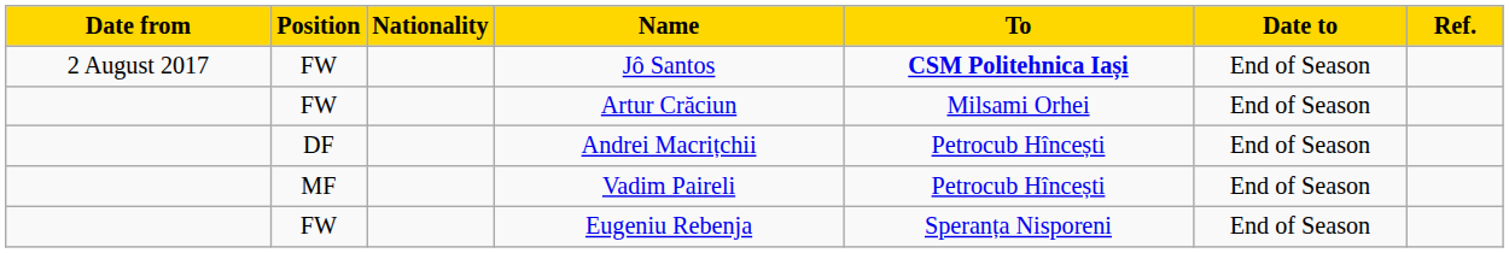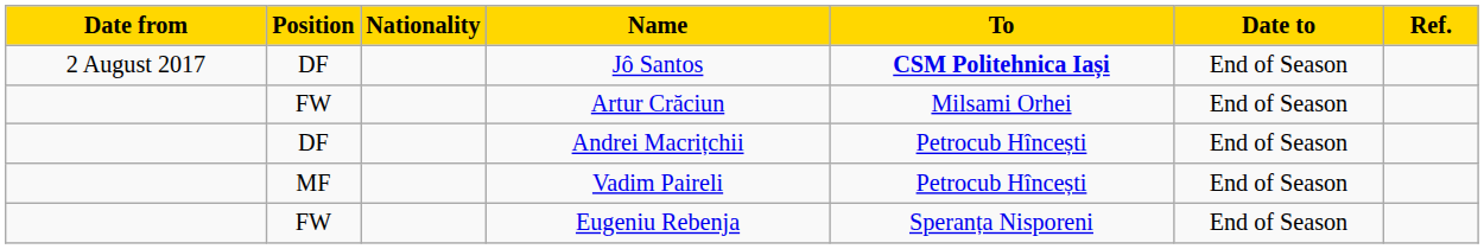 <table class="wikitable" style="text-align:center; font-size:90%; ">
 <tr>
 <th style="background:gold; color:black; width:150px;">Date from</th>
 <th style="background:gold; color:black; width:50px;">Position</th>
 <th style="background:gold; color:black; width:50px;">Nationality</th>
 <th style="background:gold; color:black; width:200px;">Name</th>
 <th style="background:gold; color:black; width:200px;">To</th>
 <th style="background:gold; color:black; width:120px;">Date to</th>
 <th style="background:gold; color:black; width:50px;">Ref.</th>
 </tr>
 <tr>
 <td>2 August 2017</td>
-<td>FW</td>
+<td>DF</td>
 <td></td>
 <td><a href='#'>Jô Santos</a></td>
 <td><strong><a href='#'>CSM Politehnica Iași</a></strong></td>
 <td>End of Season</td>
 <td></td>
 </tr>
 <tr>
 <td></td>
 <td>FW</td>
 <td></td>
 <td><a href='#'>Artur Crăciun</a></td>
 <td><a href='#'>Milsami Orhei</a></td>
 <td>End of Season</td>
 <td></td>
 </tr>
 <tr>
 <td></td>
 <td>DF</td>
 <td></td>
 <td><a href='#'>Andrei Macrițchii</a></td>
 <td><a href='#'>Petrocub Hîncești</a></td>
 <td>End of Season</td>
 <td></td>
 </tr>
 <tr>
 <td></td>
 <td>MF</td>
 <td></td>
 <td><a href='#'>Vadim Paireli</a></td>
 <td><a href='#'>Petrocub Hîncești</a></td>
 <td>End of Season</td>
 <td></td>
 </tr>
 <tr>
 <td></td>
 <td>FW</td>
 <td></td>
 <td><a href='#'>Eugeniu Rebenja</a></td>
 <td><a href='#'>Speranța Nisporeni</a></td>
 <td>End of Season</td>
 <td></td>
 </tr>
 </table>
